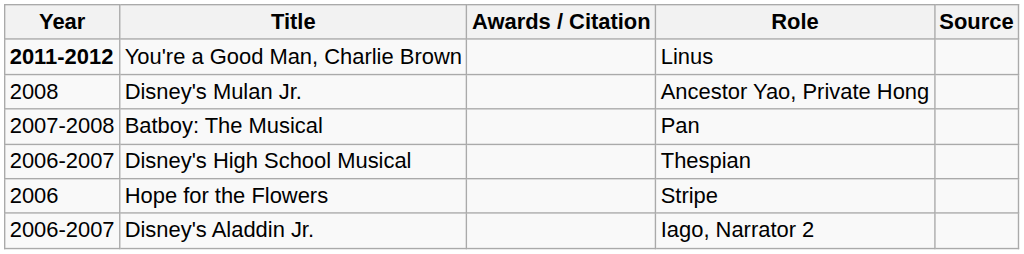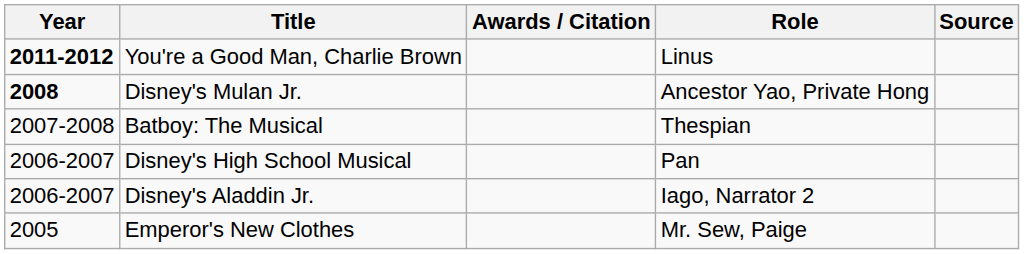 <table class="wikitable sortable">
 <tr>
 <th>Year</th>
 <th>Title</th>
 <th>Awards / Citation</th>
 <th>Role</th>
 <th class="unsortable">Source</th>
 </tr>
 <tr>
 <td><strong>2011-2012</strong></td>
 <td>You're a Good Man, Charlie Brown</td>
 <td></td>
 <td>Linus</td>
 <td></td>
 </tr>
 <tr>
-<td>2008</td>
+<td><strong>2008</strong></td>
 <td>Disney's Mulan Jr.</td>
 <td></td>
 <td>Ancestor Yao, Private Hong</td>
 <td></td>
 </tr>
 <tr>
 <td>2007-2008</td>
 <td>Batboy: The Musical</td>
 <td></td>
-<td>Pan</td>
+<td>Thespian</td>
 <td></td>
 </tr>
 <tr>
 <td>2006-2007</td>
 <td>Disney's High School Musical</td>
 <td></td>
-<td>Thespian</td>
-<td></td>
-</tr>
-<tr>
-<td>2006</td>
-<td>Hope for the Flowers</td>
-<td></td>
-<td>Stripe</td>
+<td>Pan</td>
 <td></td>
 </tr>
 <tr>
 <td>2006-2007</td>
 <td>Disney's Aladdin Jr.</td>
 <td></td>
 <td>Iago, Narrator 2</td>
 <td></td>
 </tr>
+<tr>
+<td>2005</td>
+<td>Emperor's New Clothes</td>
+<td></td>
+<td>Mr. Sew, Paige</td>
+<td></td>
+</tr>
 </table>
